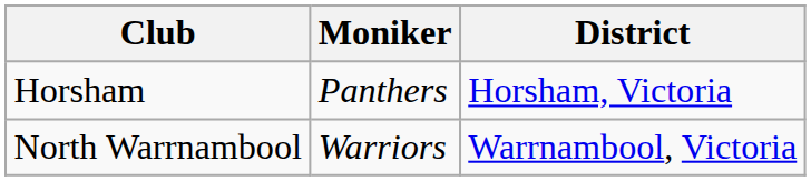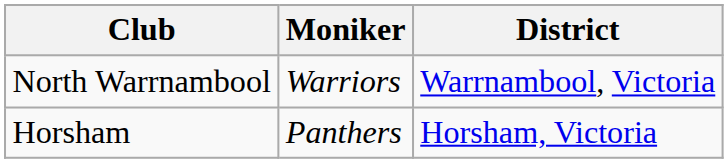 <table class="wikitable">
 <tr>
 <th>Club</th>
 <th>Moniker</th>
 <th>District</th>
 </tr>
 <tr>
+<td> North Warrnambool</td>
+<td><em>Warriors</em></td>
+<td><a href='#'>Warrnambool</a>, <a href='#'>Victoria</a></td>
+</tr>
+<tr>
 <td> Horsham</td>
 <td><em>Panthers</em></td>
 <td><a href='#'>Horsham, Victoria</a></td>
 </tr>
-<tr>
-<td> North Warrnambool</td>
-<td><em>Warriors</em></td>
-<td><a href='#'>Warrnambool</a>, <a href='#'>Victoria</a></td>
-</tr>
 </table>
